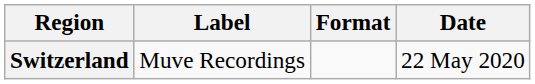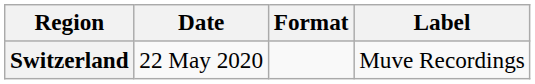 <table class="wikitable plainrowheaders">
 <tr>
 <th>Region</th>
+<th>Date</th>
+<th>Format</th>
 <th>Label</th>
-<th>Format</th>
-<th>Date</th>
 </tr>
 <tr>
 <th scope="row">Switzerland</th>
+<td>22 May 2020</td>
+<td></td>
 <td>Muve Recordings</td>
-<td></td>
-<td>22 May 2020</td>
 </tr>
 </table>
